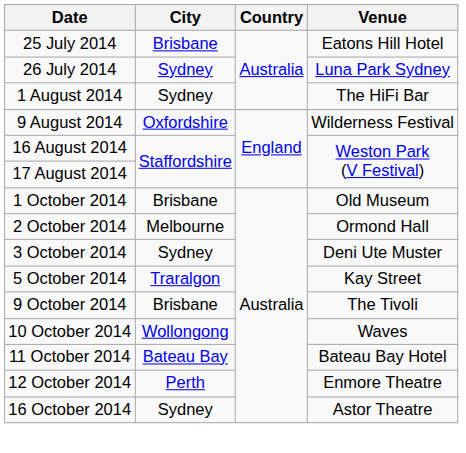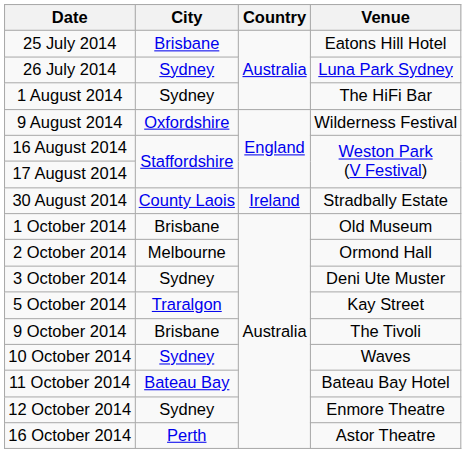 <table class="wikitable" style="text-align:center;">
 <tr bgcolor="#CCCCCC">
 <th>Date</th>
 <th>City</th>
 <th>Country</th>
 <th>Venue</th>
 </tr>
 <tr>
 <td>25 July 2014</td>
 <td><a href='#'>Brisbane</a></td>
 <td rowspan="3"><a href='#'>Australia</a></td>
 <td>Eatons Hill Hotel</td>
 </tr>
 <tr>
 <td>26 July 2014</td>
 <td><a href='#'>Sydney</a></td>
 <td><a href='#'>Luna Park Sydney</a></td>
 </tr>
 <tr>
 <td>1 August 2014</td>
 <td>Sydney</td>
 <td>The HiFi Bar</td>
 </tr>
 <tr>
 <td>9 August 2014</td>
 <td><a href='#'>Oxfordshire</a></td>
 <td rowspan="3"><a href='#'>England</a></td>
 <td>Wilderness Festival</td>
 </tr>
 <tr>
 <td>16 August 2014</td>
 <td rowspan="2"><a href='#'>Staffordshire</a></td>
 <td rowspan="2"><a href='#'>Weston Park</a><br> (<a href='#'>V Festival</a>)</td>
 </tr>
 <tr>
 <td>17 August 2014</td>
 </tr>
 <tr>
+<td>30 August 2014</td>
+<td><a href='#'>County Laois</a></td>
+<td><a href='#'>Ireland</a></td>
+<td>Stradbally Estate</td>
+</tr>
+<tr>
 <td>1 October 2014</td>
 <td>Brisbane</td>
 <td rowspan="9">Australia</td>
 <td>Old Museum</td>
 </tr>
 <tr>
 <td>2 October 2014</td>
 <td>Melbourne</td>
 <td>Ormond Hall</td>
 </tr>
 <tr>
 <td>3 October 2014</td>
 <td>Sydney</td>
 <td>Deni Ute Muster</td>
 </tr>
 <tr>
 <td>5 October 2014</td>
 <td><a href='#'>Traralgon</a></td>
 <td>Kay Street</td>
 </tr>
 <tr>
 <td>9 October 2014</td>
 <td>Brisbane</td>
 <td>The Tivoli</td>
 </tr>
 <tr>
 <td>10 October 2014</td>
-<td><a href='#'>Wollongong</a></td>
+<td><a href='#'>Sydney</a></td>
 <td>Waves</td>
 </tr>
 <tr>
 <td>11 October 2014</td>
 <td><a href='#'>Bateau Bay</a></td>
 <td>Bateau Bay Hotel</td>
 </tr>
 <tr>
 <td>12 October 2014</td>
-<td><a href='#'>Perth</a></td>
+<td>Sydney</td>
 <td>Enmore Theatre</td>
 </tr>
 <tr>
 <td>16 October 2014</td>
-<td>Sydney</td>
+<td><a href='#'>Perth</a></td>
 <td>Astor Theatre</td>
 </tr>
 </table>
